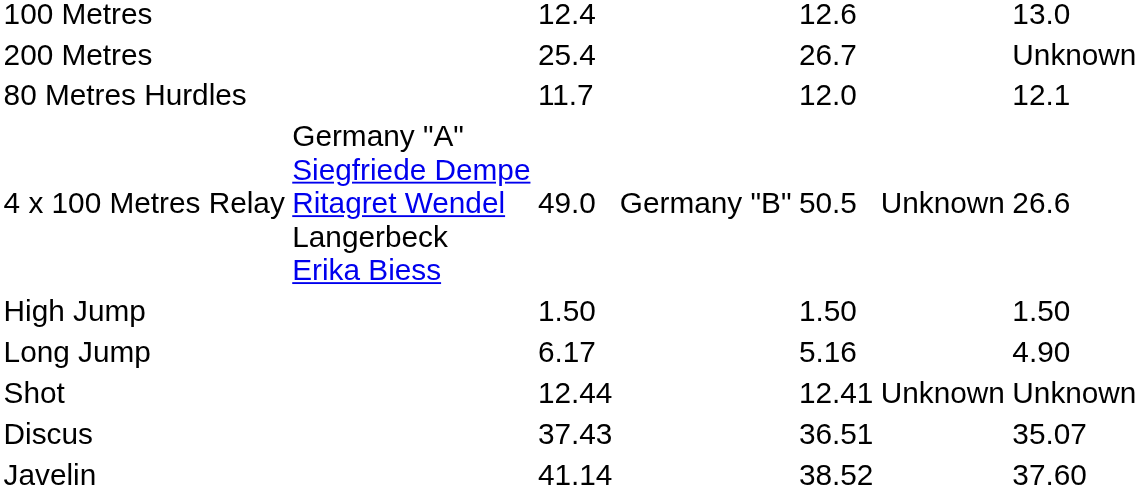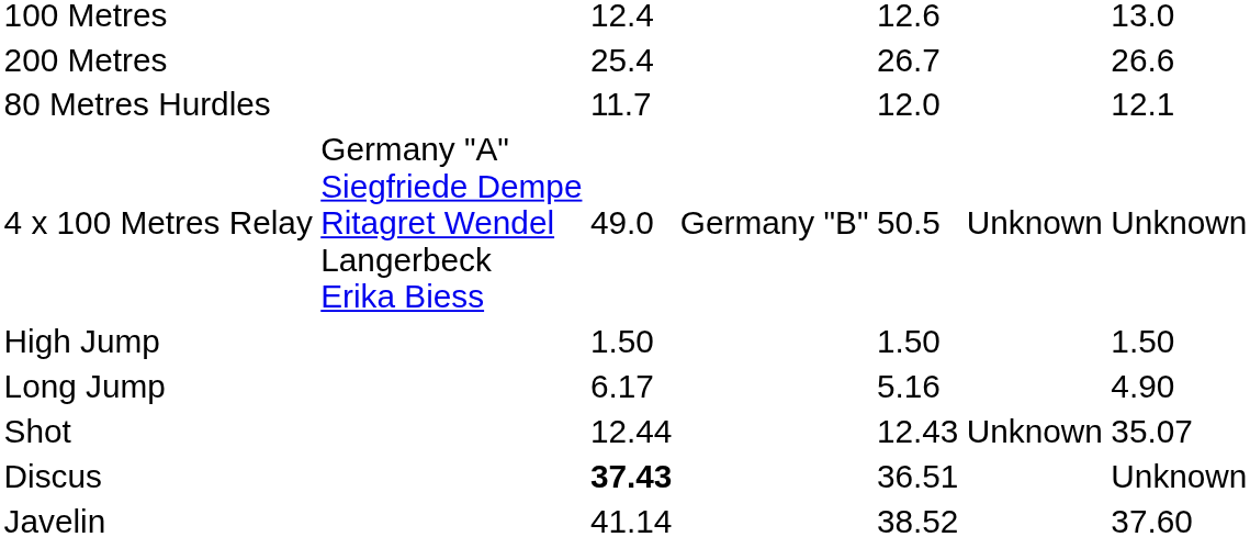 <table>
 <tr>
 <td>100 Metres</td>
 <td></td>
 <td>12.4</td>
 <td></td>
 <td>12.6</td>
 <td></td>
 <td>13.0</td>
 </tr>
 <tr>
 <td>200 Metres</td>
 <td></td>
 <td>25.4</td>
 <td></td>
 <td>26.7</td>
 <td></td>
-<td>Unknown</td>
+<td>26.6</td>
 </tr>
 <tr>
 <td>80 Metres Hurdles</td>
 <td></td>
 <td>11.7</td>
 <td></td>
 <td>12.0</td>
 <td></td>
 <td>12.1</td>
 </tr>
 <tr>
 <td>4 x 100 Metres Relay</td>
 <td>Germany "A"<br><a href='#'>Siegfriede Dempe</a><br><a href='#'>Ritagret Wendel</a><br>Langerbeck<br><a href='#'>Erika Biess</a></td>
 <td>49.0</td>
 <td>Germany "B"</td>
 <td>50.5</td>
 <td>Unknown</td>
-<td>26.6</td>
+<td>Unknown</td>
 </tr>
 <tr>
 <td>High Jump</td>
 <td></td>
 <td>1.50</td>
 <td></td>
 <td>1.50</td>
 <td></td>
 <td>1.50</td>
 </tr>
 <tr>
 <td>Long Jump</td>
 <td></td>
 <td>6.17</td>
 <td></td>
 <td>5.16</td>
 <td></td>
 <td>4.90</td>
 </tr>
 <tr>
 <td>Shot</td>
 <td></td>
 <td>12.44</td>
 <td></td>
-<td>12.41</td>
+<td>12.43</td>
 <td>Unknown</td>
-<td>Unknown</td>
+<td>35.07</td>
 </tr>
 <tr>
 <td>Discus</td>
 <td></td>
-<td>37.43</td>
+<td><strong>37.43</strong></td>
 <td></td>
 <td>36.51</td>
 <td></td>
-<td>35.07</td>
+<td>Unknown</td>
 </tr>
 <tr>
 <td>Javelin</td>
 <td></td>
 <td>41.14</td>
 <td></td>
 <td>38.52</td>
 <td></td>
 <td>37.60</td>
 </tr>
 </table>
